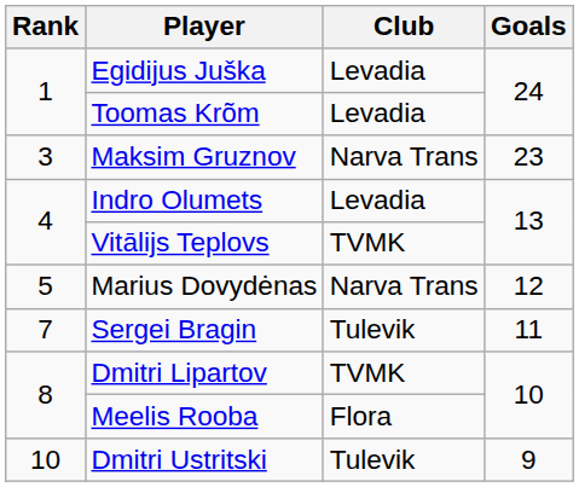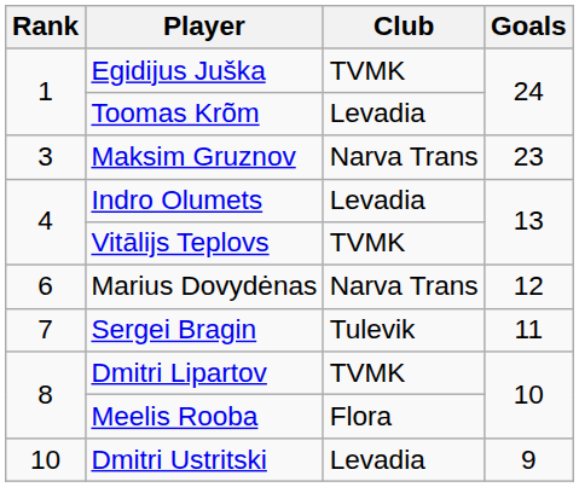 <table class="wikitable">
 <tr>
 <th>Rank</th>
 <th>Player</th>
 <th>Club</th>
 <th>Goals</th>
 </tr>
 <tr>
 <td rowspan=2 align=center>1</td>
 <td> <a href='#'>Egidijus Juška</a></td>
-<td>Levadia</td>
+<td>TVMK</td>
 <td rowspan=2 align=center>24</td>
 </tr>
 <tr>
 <td> <a href='#'>Toomas Krõm</a></td>
 <td>Levadia</td>
 </tr>
 <tr>
 <td align=center>3</td>
 <td> <a href='#'>Maksim Gruznov</a></td>
 <td>Narva Trans</td>
 <td align=center>23</td>
 </tr>
 <tr>
 <td rowspan=2 align=center>4</td>
 <td> <a href='#'>Indro Olumets</a></td>
 <td>Levadia</td>
 <td rowspan=2 align=center>13</td>
 </tr>
 <tr>
 <td> <a href='#'>Vitālijs Teplovs</a></td>
 <td>TVMK</td>
 </tr>
 <tr>
-<td align=center>5</td>
+<td align=center>6</td>
 <td> Marius Dovydėnas</td>
 <td>Narva Trans</td>
 <td align=center>12</td>
 </tr>
 <tr>
 <td align=center>7</td>
 <td> <a href='#'>Sergei Bragin</a></td>
 <td>Tulevik</td>
 <td align=center>11</td>
 </tr>
 <tr>
 <td rowspan=2 align=center>8</td>
 <td> <a href='#'>Dmitri Lipartov</a></td>
 <td>TVMK</td>
 <td rowspan=2 align=center>10</td>
 </tr>
 <tr>
 <td> <a href='#'>Meelis Rooba</a></td>
 <td>Flora</td>
 </tr>
 <tr>
 <td align=center>10</td>
 <td> <a href='#'>Dmitri Ustritski</a></td>
-<td>Tulevik</td>
+<td>Levadia</td>
 <td align=center>9</td>
 </tr>
 </table>
